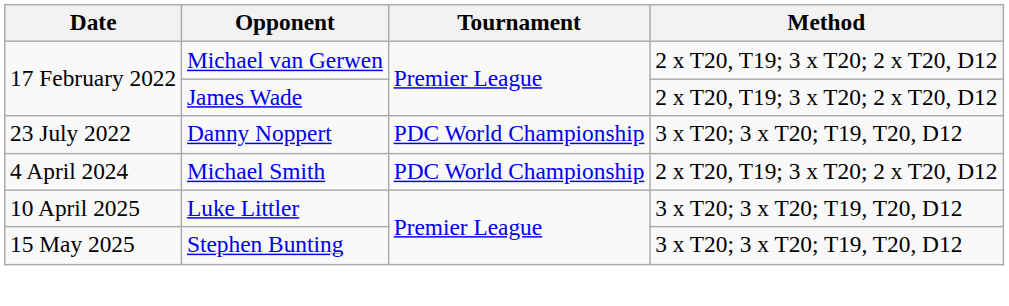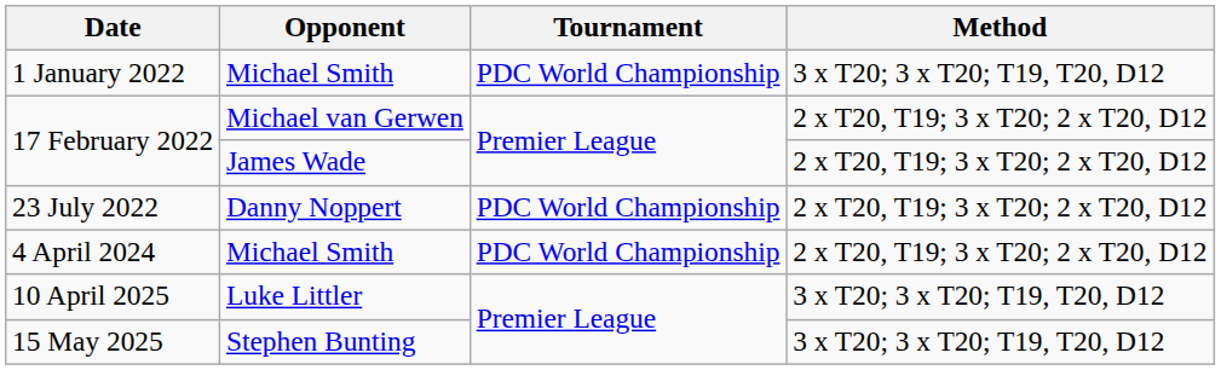 <table class="wikitable">
 <tr>
 <th>Date</th>
 <th>Opponent</th>
 <th>Tournament</th>
 <th>Method</th>
+</tr>
+<tr>
+<td>1 January 2022</td>
+<td> <a href='#'>Michael Smith</a></td>
+<td><a href='#'>PDC World Championship</a></td>
+<td>3 x T20; 3 x T20; T19, T20, D12</td>
 </tr>
 <tr>
 <td rowspan="2">17 February 2022</td>
 <td> <a href='#'>Michael van Gerwen</a></td>
 <td rowspan="2"><a href='#'>Premier League</a></td>
 <td>2 x T20, T19; 3 x T20; 2 x T20, D12</td>
 </tr>
 <tr>
 <td> <a href='#'>James Wade</a></td>
 <td>2 x T20, T19; 3 x T20; 2 x T20, D12</td>
 </tr>
 <tr>
 <td>23 July 2022</td>
 <td> <a href='#'>Danny Noppert</a></td>
 <td><a href='#'>PDC World Championship</a></td>
-<td>3 x T20; 3 x T20; T19, T20, D12</td>
+<td>2 x T20, T19; 3 x T20; 2 x T20, D12</td>
 </tr>
 <tr>
 <td>4 April 2024</td>
 <td> <a href='#'>Michael Smith</a></td>
 <td><a href='#'>PDC World Championship</a></td>
 <td>2 x T20, T19; 3 x T20; 2 x T20, D12</td>
 </tr>
 <tr>
 <td>10 April 2025</td>
 <td> <a href='#'>Luke Littler</a></td>
 <td rowspan="2"><a href='#'>Premier League</a></td>
 <td>3 x T20; 3 x T20; T19, T20, D12</td>
 </tr>
 <tr>
 <td>15 May 2025</td>
 <td> <a href='#'>Stephen Bunting</a></td>
 <td>3 x T20; 3 x T20; T19, T20, D12</td>
 </tr>
 </table>
